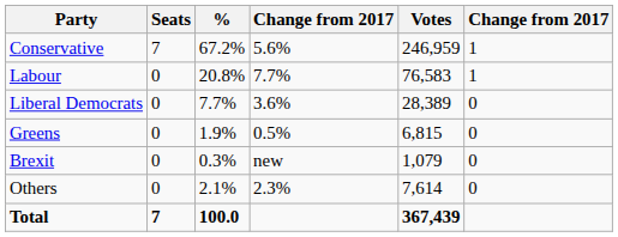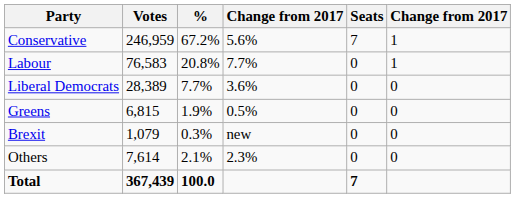 <table class="wikitable">
 <tr>
 <th>Party</th>
-<th>Seats</th>
+<th>Votes</th>
 <th>%</th>
 <th>Change from 2017</th>
-<th>Votes</th>
+<th>Seats</th>
 <th>Change from 2017</th>
 </tr>
 <tr>
 <td><a href='#'>Conservative</a></td>
-<td>7</td>
+<td>246,959</td>
 <td>67.2%</td>
 <td>5.6%</td>
-<td>246,959</td>
+<td>7</td>
 <td>1</td>
 </tr>
 <tr>
 <td><a href='#'>Labour</a></td>
-<td>0</td>
+<td>76,583</td>
 <td>20.8%</td>
 <td>7.7%</td>
-<td>76,583</td>
+<td>0</td>
 <td>1</td>
 </tr>
 <tr>
 <td><a href='#'>Liberal Democrats</a></td>
-<td>0</td>
+<td>28,389</td>
 <td>7.7%</td>
 <td>3.6%</td>
-<td>28,389</td>
+<td>0</td>
 <td>0</td>
 </tr>
 <tr>
 <td><a href='#'>Greens</a></td>
-<td>0</td>
+<td>6,815</td>
 <td>1.9%</td>
 <td>0.5%</td>
-<td>6,815</td>
+<td>0</td>
 <td>0</td>
 </tr>
 <tr>
 <td><a href='#'>Brexit</a></td>
-<td>0</td>
+<td>1,079</td>
 <td>0.3%</td>
 <td>new</td>
-<td>1,079</td>
+<td>0</td>
 <td>0</td>
 </tr>
 <tr>
 <td>Others</td>
-<td>0</td>
+<td>7,614</td>
 <td>2.1%</td>
 <td>2.3%</td>
-<td>7,614</td>
+<td>0</td>
 <td>0</td>
 </tr>
 <tr>
 <td><strong>Total</strong></td>
-<td><strong>7</strong></td>
+<td><strong>367,439</strong></td>
 <td><strong>100.0</strong></td>
 <td></td>
-<td><strong>367,439</strong></td>
+<td><strong>7</strong></td>
 <td></td>
 </tr>
 </table>
